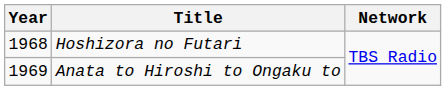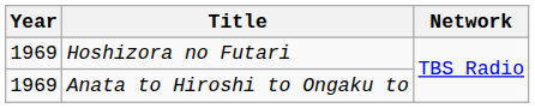 <table class="wikitable">
 <tr>
 <th>Year</th>
 <th>Title</th>
 <th>Network</th>
 </tr>
 <tr>
-<td>1968</td>
+<td>1969</td>
 <td><em>Hoshizora no Futari</em></td>
 <td rowspan="2"><a href='#'>TBS Radio</a></td>
 </tr>
 <tr>
 <td>1969</td>
 <td><em>Anata to Hiroshi to Ongaku to</em></td>
 </tr>
 </table>
